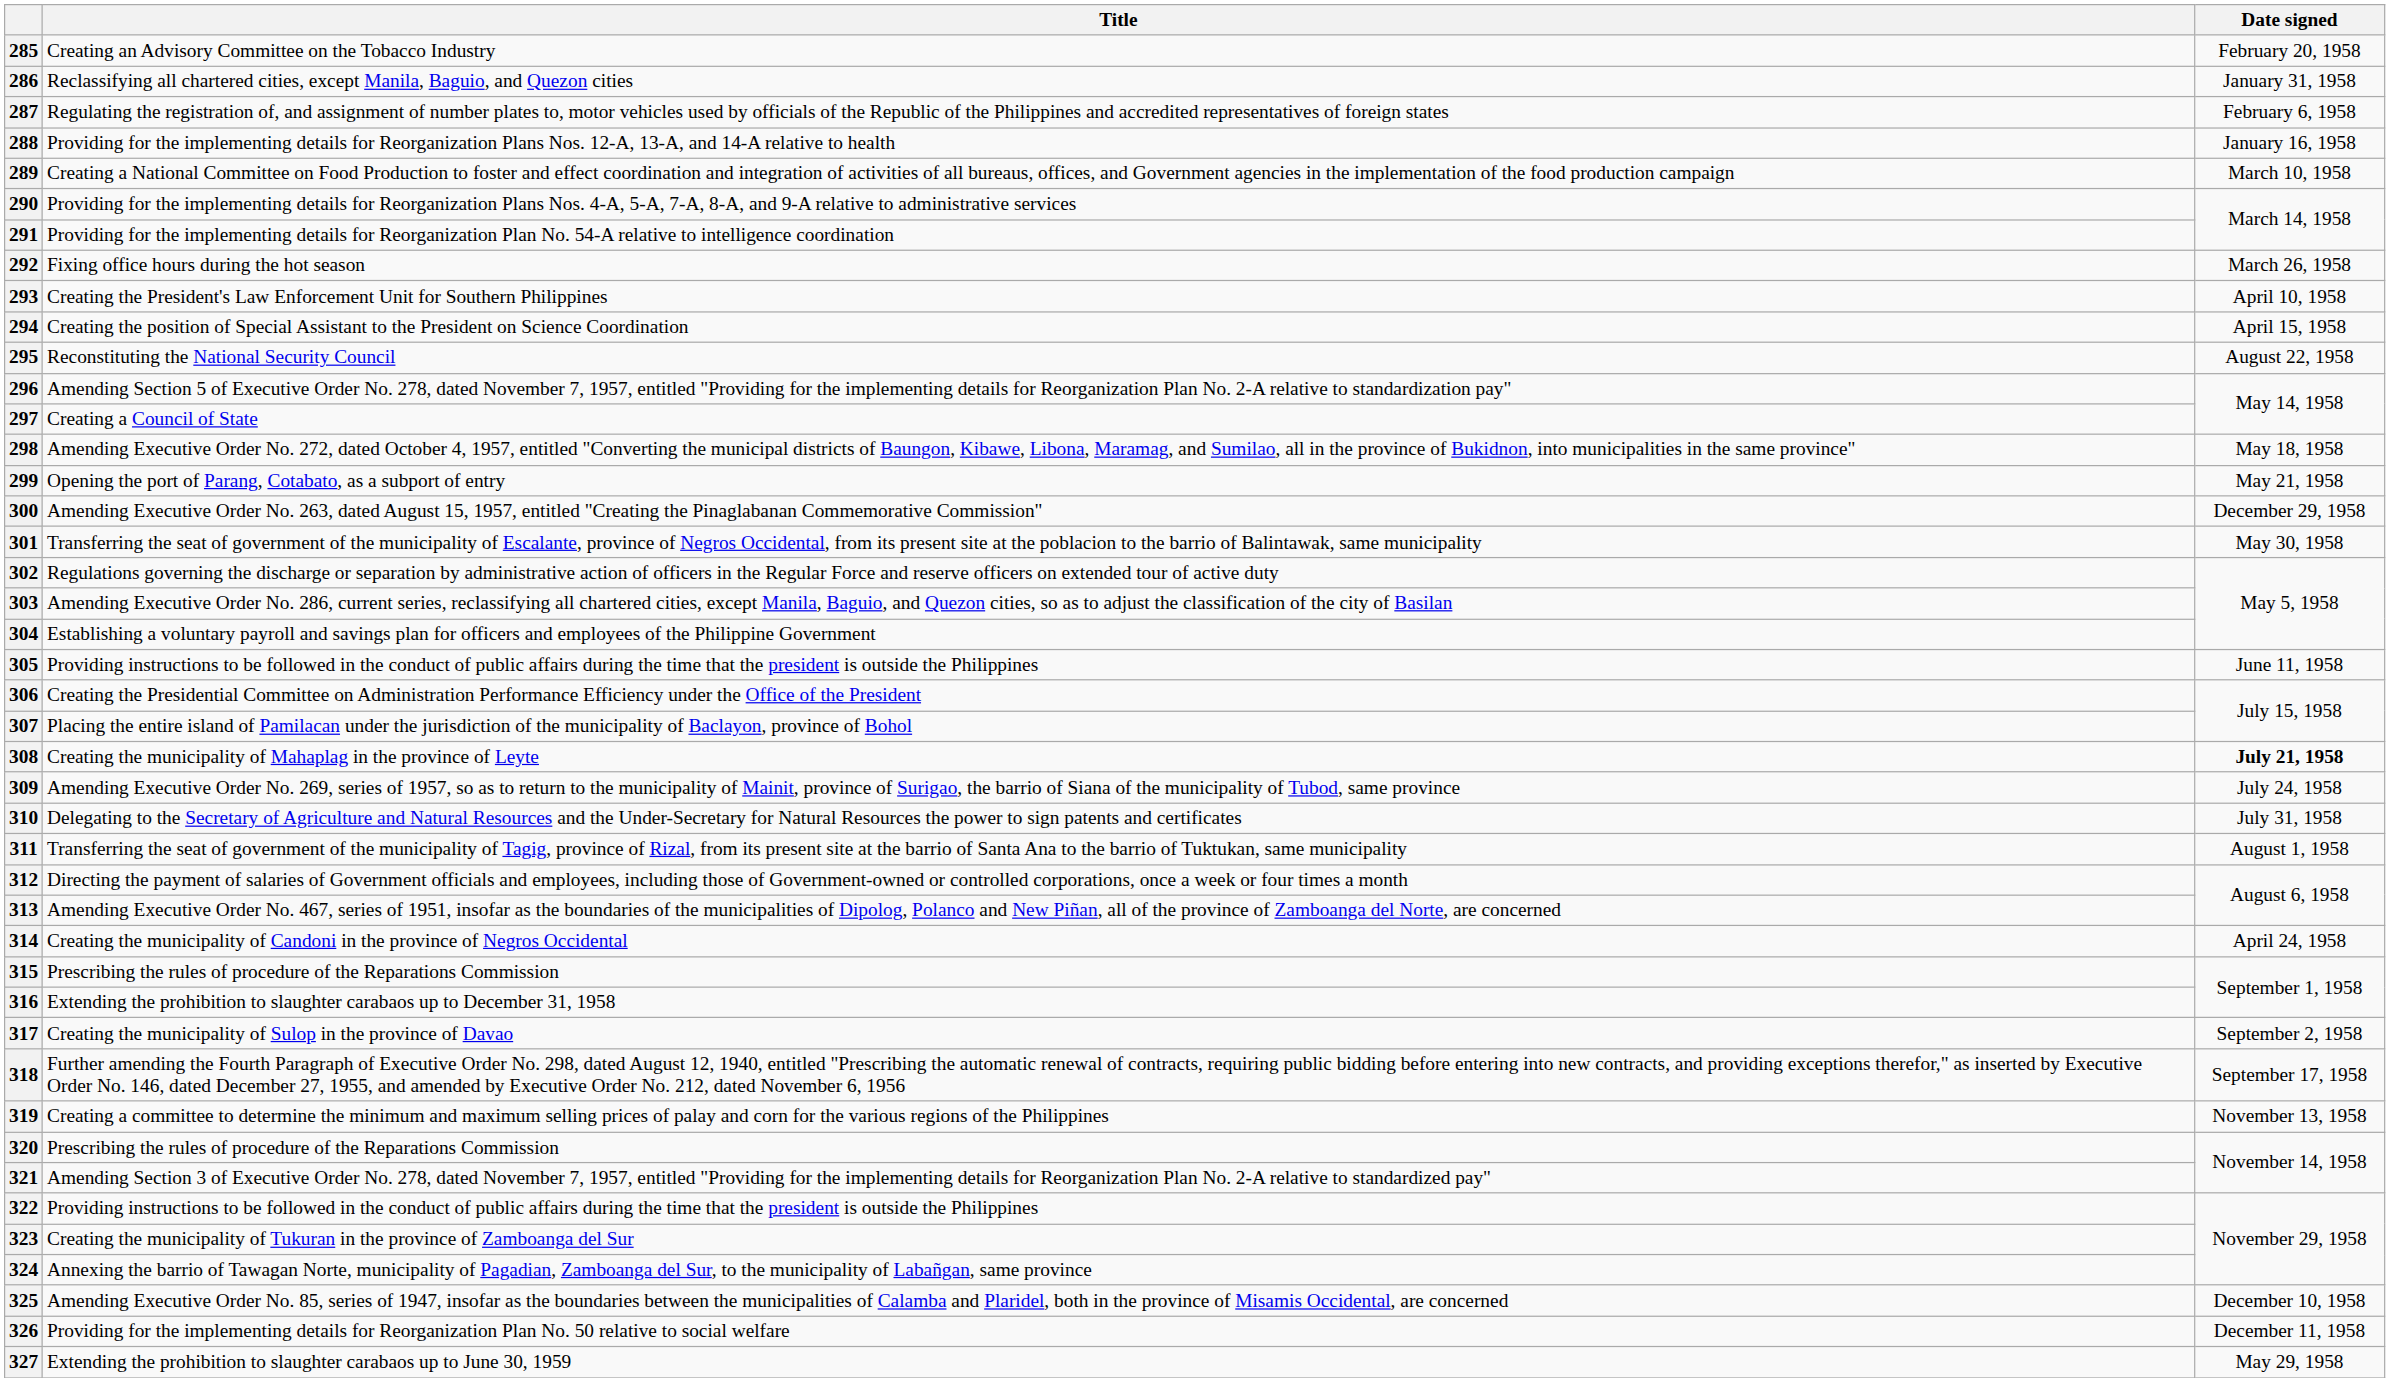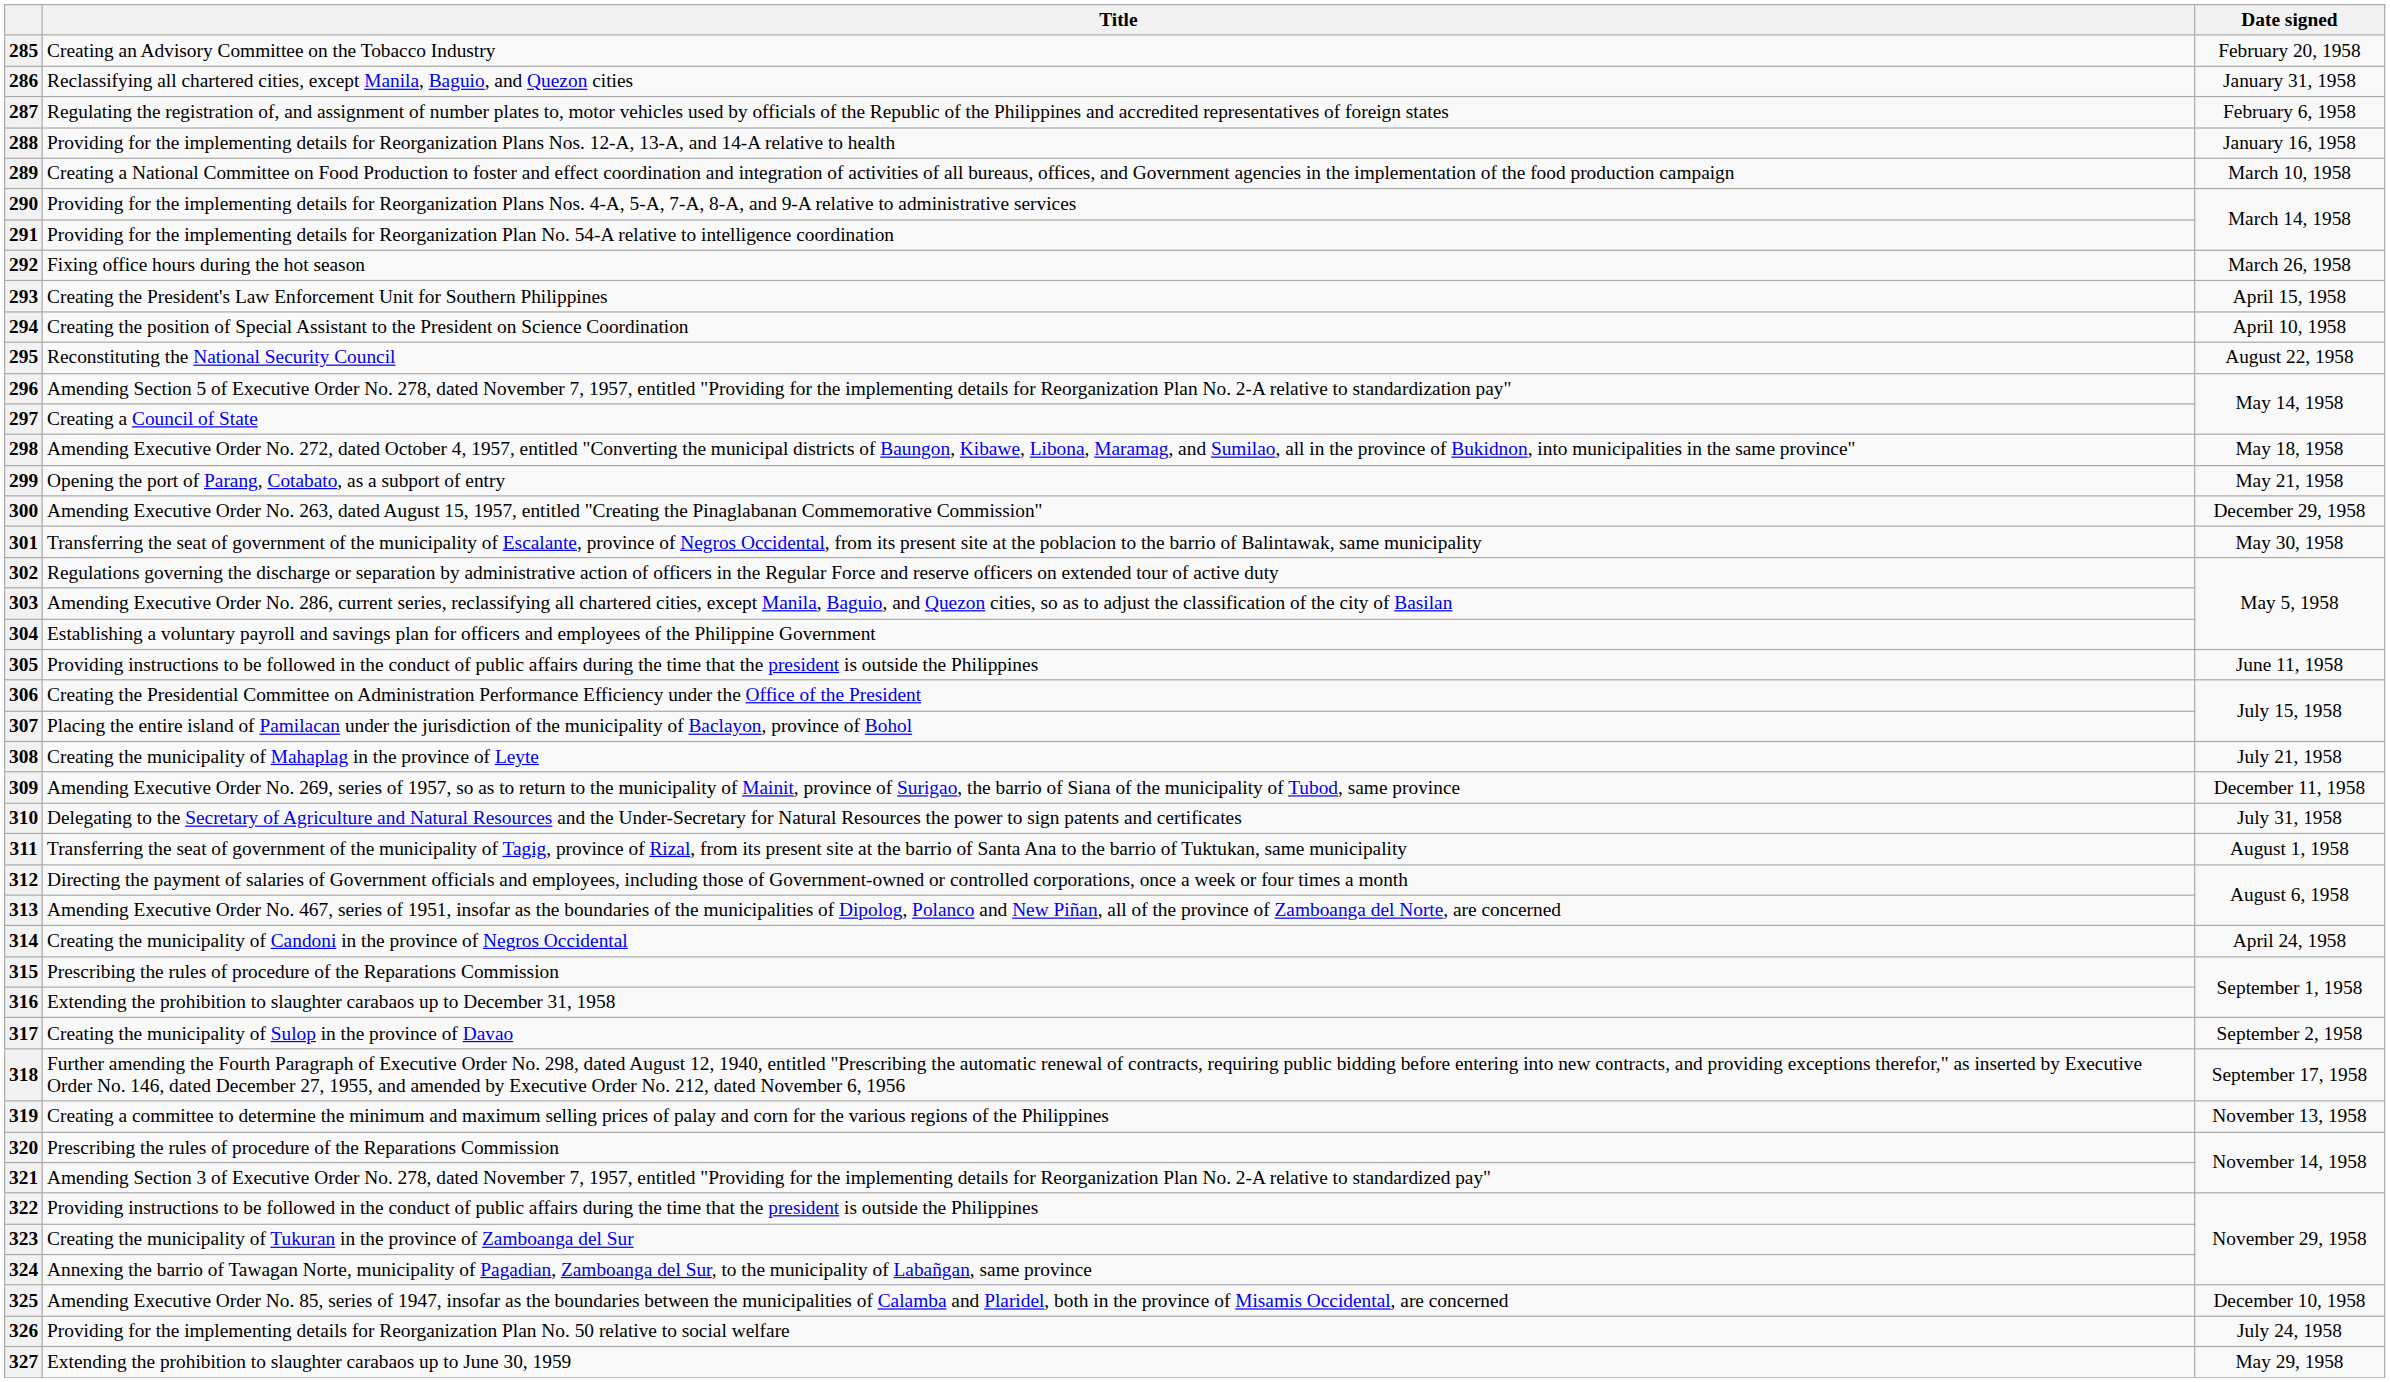 <table class="wikitable sortable" style="text-align:center;">
 <tr>
 <th scope="col"></th>
 <th scope="col">Title</th>
 <th scope="col" width="150px">Date signed</th>
 </tr>
 <tr>
 <th scope="row">285</th>
 <td style="text-align:left;">Creating an Advisory Committee on the Tobacco Industry</td>
 <td>February 20, 1958</td>
 </tr>
 <tr>
 <th scope="row">286</th>
 <td style="text-align:left;">Reclassifying all chartered cities, except <a href='#'>Manila</a>, <a href='#'>Baguio</a>, and <a href='#'>Quezon</a> cities</td>
 <td>January 31, 1958</td>
 </tr>
 <tr>
 <th scope="row">287</th>
 <td style="text-align:left;">Regulating the registration of, and assignment of number plates to, motor vehicles used by officials of the Republic of the Philippines and accredited representatives of foreign states</td>
 <td>February 6, 1958</td>
 </tr>
 <tr>
 <th scope="row">288</th>
 <td style="text-align:left;">Providing for the implementing details for Reorganization Plans Nos. 12-A, 13-A, and 14-A relative to health</td>
 <td>January 16, 1958</td>
 </tr>
 <tr>
 <th scope="row">289</th>
 <td style="text-align:left;">Creating a National Committee on Food Production to foster and effect coordination and integration of activities of all bureaus, offices, and Government agencies in the implementation of the food production campaign</td>
 <td>March 10, 1958</td>
 </tr>
 <tr>
 <th scope="row">290</th>
 <td style="text-align:left;">Providing for the implementing details for Reorganization Plans Nos. 4-A, 5-A, 7-A, 8-A, and 9-A relative to administrative services</td>
 <td rowspan="2">March 14, 1958</td>
 </tr>
 <tr>
 <th scope="row">291</th>
 <td style="text-align:left;">Providing for the implementing details for Reorganization Plan No. 54-A relative to intelligence coordination</td>
 </tr>
 <tr>
 <th scope="row">292</th>
 <td style="text-align:left;">Fixing office hours during the hot season</td>
 <td>March 26, 1958</td>
 </tr>
 <tr>
 <th scope="row">293</th>
 <td style="text-align:left;">Creating the President's Law Enforcement Unit for Southern Philippines</td>
-<td>April 10, 1958</td>
+<td>April 15, 1958</td>
 </tr>
 <tr>
 <th scope="row">294</th>
 <td style="text-align:left;">Creating the position of Special Assistant to the President on Science Coordination</td>
-<td>April 15, 1958</td>
+<td>April 10, 1958</td>
 </tr>
 <tr>
 <th scope="row">295</th>
 <td style="text-align:left;">Reconstituting the <a href='#'>National Security Council</a></td>
 <td>August 22, 1958</td>
 </tr>
 <tr>
 <th scope="row">296</th>
 <td style="text-align:left;">Amending Section 5 of Executive Order No. 278, dated November 7, 1957, entitled "Providing for the implementing details for Reorganization Plan No. 2-A relative to standardization pay"</td>
 <td rowspan="2">May 14, 1958</td>
 </tr>
 <tr>
 <th scope="row">297</th>
 <td style="text-align:left;">Creating a <a href='#'>Council of State</a></td>
 </tr>
 <tr>
 <th scope="row">298</th>
 <td style="text-align:left;">Amending Executive Order No. 272, dated October 4, 1957, entitled "Converting the municipal districts of <a href='#'>Baungon</a>, <a href='#'>Kibawe</a>, <a href='#'>Libona</a>, <a href='#'>Maramag</a>, and <a href='#'>Sumilao</a>, all in the province of <a href='#'>Bukidnon</a>, into municipalities in the same province"</td>
 <td>May 18, 1958</td>
 </tr>
 <tr>
 <th scope="row">299</th>
 <td style="text-align:left;">Opening the port of <a href='#'>Parang</a>, <a href='#'>Cotabato</a>, as a subport of entry</td>
 <td>May 21, 1958</td>
 </tr>
 <tr>
 <th scope="row">300</th>
 <td style="text-align:left;">Amending Executive Order No. 263, dated August 15, 1957, entitled "Creating the Pinaglabanan Commemorative Commission"</td>
 <td>December 29, 1958</td>
 </tr>
 <tr>
 <th scope="row">301</th>
 <td style="text-align:left;">Transferring the seat of government of the municipality of <a href='#'>Escalante</a>, province of <a href='#'>Negros Occidental</a>, from its present site at the poblacion to the barrio of Balintawak, same municipality</td>
 <td>May 30, 1958</td>
 </tr>
 <tr>
 <th scope="row">302</th>
 <td style="text-align:left;">Regulations governing the discharge or separation by administrative action of officers in the Regular Force and reserve officers on extended tour of active duty</td>
 <td rowspan="3">May 5, 1958</td>
 </tr>
 <tr>
 <th scope="row">303</th>
 <td style="text-align:left;">Amending Executive Order No. 286, current series, reclassifying all chartered cities, except <a href='#'>Manila</a>, <a href='#'>Baguio</a>, and <a href='#'>Quezon</a> cities, so as to adjust the classification of the city of <a href='#'>Basilan</a></td>
 </tr>
 <tr>
 <th scope="row">304</th>
 <td style="text-align:left;">Establishing a voluntary payroll and savings plan for officers and employees of the Philippine Government</td>
 </tr>
 <tr>
 <th scope="row">305</th>
 <td style="text-align:left;">Providing instructions to be followed in the conduct of public affairs during the time that the <a href='#'>president</a> is outside the Philippines</td>
 <td>June 11, 1958</td>
 </tr>
 <tr>
 <th scope="row">306</th>
 <td style="text-align:left;">Creating the Presidential Committee on Administration Performance Efficiency under the <a href='#'>Office of the President</a></td>
 <td rowspan="2">July 15, 1958</td>
 </tr>
 <tr>
 <th scope="row">307</th>
 <td style="text-align:left;">Placing the entire island of <a href='#'>Pamilacan</a> under the jurisdiction of the municipality of <a href='#'>Baclayon</a>, province of <a href='#'>Bohol</a></td>
 </tr>
 <tr>
 <th scope="row">308</th>
 <td style="text-align:left;">Creating the municipality of <a href='#'>Mahaplag</a> in the province of <a href='#'>Leyte</a></td>
-<td><strong>July 21, 1958</strong></td>
+<td>July 21, 1958</td>
 </tr>
 <tr>
 <th scope="row">309</th>
 <td style="text-align:left;">Amending Executive Order No. 269, series of 1957, so as to return to the municipality of <a href='#'>Mainit</a>, province of <a href='#'>Surigao</a>, the barrio of Siana of the municipality of <a href='#'>Tubod</a>, same province</td>
-<td>July 24, 1958</td>
+<td>December 11, 1958</td>
 </tr>
 <tr>
 <th scope="row">310</th>
 <td style="text-align:left;">Delegating to the <a href='#'>Secretary of Agriculture and Natural Resources</a> and the Under-Secretary for Natural Resources the power to sign patents and certificates</td>
 <td>July 31, 1958</td>
 </tr>
 <tr>
 <th scope="row">311</th>
 <td style="text-align:left;">Transferring the seat of government of the municipality of <a href='#'>Tagig</a>, province of <a href='#'>Rizal</a>, from its present site at the barrio of Santa Ana to the barrio of Tuktukan, same municipality</td>
 <td>August 1, 1958</td>
 </tr>
 <tr>
 <th scope="row">312</th>
 <td style="text-align:left;">Directing the payment of salaries of Government officials and employees, including those of Government-owned or controlled corporations, once a week or four times a month</td>
 <td rowspan="2">August 6, 1958</td>
 </tr>
 <tr>
 <th scope="row">313</th>
 <td style="text-align:left;">Amending Executive Order No. 467, series of 1951, insofar as the boundaries of the municipalities of <a href='#'>Dipolog</a>, <a href='#'>Polanco</a> and <a href='#'>New Piñan</a>, all of the province of <a href='#'>Zamboanga del Norte</a>, are concerned</td>
 </tr>
 <tr>
 <th scope="row">314</th>
 <td style="text-align:left;">Creating the municipality of <a href='#'>Candoni</a> in the province of <a href='#'>Negros Occidental</a></td>
 <td>April 24, 1958</td>
 </tr>
 <tr>
 <th scope="row">315</th>
 <td style="text-align:left;">Prescribing the rules of procedure of the Reparations Commission</td>
 <td rowspan="2">September 1, 1958</td>
 </tr>
 <tr>
 <th scope="row">316</th>
 <td style="text-align:left;">Extending the prohibition to slaughter carabaos up to December 31, 1958</td>
 </tr>
 <tr>
 <th scope="row">317</th>
 <td style="text-align:left;">Creating the municipality of <a href='#'>Sulop</a> in the province of <a href='#'>Davao</a></td>
 <td>September 2, 1958</td>
 </tr>
 <tr>
 <th scope="row">318</th>
 <td style="text-align:left;">Further amending the Fourth Paragraph of Executive Order No. 298, dated August 12, 1940, entitled "Prescribing the automatic renewal of contracts, requiring public bidding before entering into new contracts, and providing exceptions therefor," as inserted by Executive Order No. 146, dated December 27, 1955, and amended by Executive Order No. 212, dated November 6, 1956</td>
 <td>September 17, 1958</td>
 </tr>
 <tr>
 <th scope="row">319</th>
 <td style="text-align:left;">Creating a committee to determine the minimum and maximum selling prices of palay and corn for the various regions of the Philippines</td>
 <td>November 13, 1958</td>
 </tr>
 <tr>
 <th scope="row">320</th>
 <td style="text-align:left;">Prescribing the rules of procedure of the Reparations Commission</td>
 <td rowspan="2">November 14, 1958</td>
 </tr>
 <tr>
 <th scope="row">321</th>
 <td style="text-align:left;">Amending Section 3 of Executive Order No. 278, dated November 7, 1957, entitled "Providing for the implementing details for Reorganization Plan No. 2-A relative to standardized pay"</td>
 </tr>
 <tr>
 <th scope="row">322</th>
 <td style="text-align:left;">Providing instructions to be followed in the conduct of public affairs during the time that the <a href='#'>president</a> is outside the Philippines</td>
 <td rowspan="3">November 29, 1958</td>
 </tr>
 <tr>
 <th scope="row">323</th>
 <td style="text-align:left;">Creating the municipality of <a href='#'>Tukuran</a> in the province of <a href='#'>Zamboanga del Sur</a></td>
 </tr>
 <tr>
 <th scope="row">324</th>
 <td style="text-align:left;">Annexing the barrio of Tawagan Norte, municipality of <a href='#'>Pagadian</a>, <a href='#'>Zamboanga del Sur</a>, to the municipality of <a href='#'>Labañgan</a>, same province</td>
 </tr>
 <tr>
 <th scope="row">325</th>
 <td style="text-align:left;">Amending Executive Order No. 85, series of 1947, insofar as the boundaries between the municipalities of <a href='#'>Calamba</a> and <a href='#'>Plaridel</a>, both in the province of <a href='#'>Misamis Occidental</a>, are concerned</td>
 <td>December 10, 1958</td>
 </tr>
 <tr>
 <th scope="row">326</th>
 <td style="text-align:left;">Providing for the implementing details for Reorganization Plan No. 50 relative to social welfare</td>
-<td>December 11, 1958</td>
+<td>July 24, 1958</td>
 </tr>
 <tr>
 <th scope="row">327</th>
 <td style="text-align:left;">Extending the prohibition to slaughter carabaos up to June 30, 1959</td>
 <td>May 29, 1958</td>
 </tr>
 </table>
